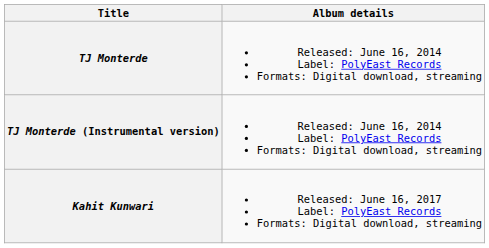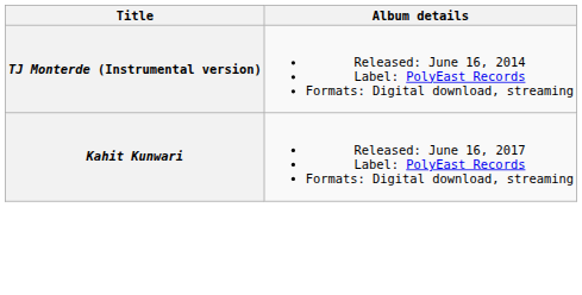 <table class="wikitable plainrowheaders" style="text-align:center;">
 <tr>
 <th scope="col">Title</th>
 <th scope="col">Album details</th>
-</tr>
-<tr>
-<th scope="row"><em>TJ Monterde</em></th>
-<td><br><ul><li>Released: June 16, 2014</li><li>Label: <a href='#'>PolyEast Records</a></li><li>Formats: Digital download, streaming</li></ul></td>
 </tr>
 <tr>
 <th scope="row"><em>TJ Monterde</em> (Instrumental version)</th>
 <td><br><ul><li>Released: June 16, 2014</li><li>Label: <a href='#'>PolyEast Records</a></li><li>Formats: Digital download, streaming</li></ul></td>
 </tr>
 <tr>
 <th scope="row"><em>Kahit Kunwari</em></th>
 <td><br><ul><li>Released: June 16, 2017</li><li>Label: <a href='#'>PolyEast Records</a></li><li>Formats: Digital download, streaming</li></ul></td>
 </tr>
 </table>
